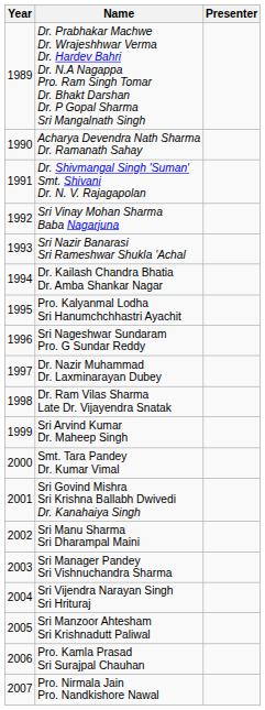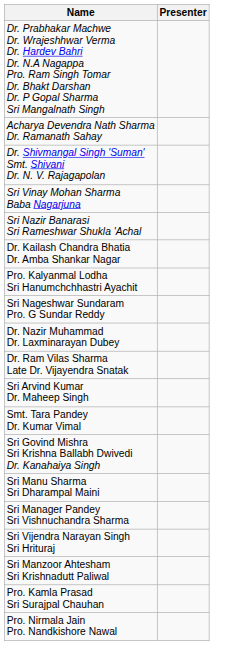 <table class="wikitable">
 <tr>
-<th>Year</th>
 <th>Name</th>
 <th>Presenter</th>
 </tr>
 <tr>
-<td>1989</td>
 <td><em>Dr. Prabhakar Machwe</em><br><em>Dr. Wrajeshhwar Verma</em><br><em>Dr. <a href='#'>Hardev Bahri</a></em><br><em>Dr. N.A Nagappa</em><br><em>Pro. Ram Singh Tomar</em><br><em>Dr. Bhakt Darshan</em><br><em>Dr. P Gopal Sharma</em><br><em>Sri Mangalnath Singh</em></td>
 <td></td>
 </tr>
 <tr>
-<td>1990</td>
 <td><em>Acharya Devendra Nath Sharma</em><br><em>Dr. Ramanath Sahay</em></td>
 <td></td>
 </tr>
 <tr>
-<td>1991</td>
 <td><em>Dr. <a href='#'>Shivmangal Singh 'Suman'</a></em><br><em>Smt. <a href='#'>Shivani</a></em><br><em>Dr. N. V. Rajagapolan</em></td>
 <td></td>
 </tr>
 <tr>
-<td>1992</td>
 <td><em>Sri Vinay Mohan Sharma</em><br><em>Baba <a href='#'>Nagarjuna</a></em></td>
 <td></td>
 </tr>
 <tr>
-<td>1993</td>
 <td><em>Sri Nazir Banarasi</em><br><em>Sri Rameshwar Shukla 'Achal<strong></td>
 <td></td>
 </tr>
 <tr>
-<td>1994</td>
 <td></em>Dr. Kailash Chandra Bhatia<em><br></em>Dr. Amba Shankar Nagar<em></td>
 <td></td>
 </tr>
 <tr>
-<td>1995</td>
 <td></em>Pro. Kalyanmal Lodha<em><br></em>Sri Hanumchchhastri Ayachit<em></td>
 <td></td>
 </tr>
 <tr>
-<td>1996</td>
 <td></em>Sri Nageshwar Sundaram<em><br></em>Pro. G Sundar Reddy<em></td>
 <td></td>
 </tr>
 <tr>
-<td>1997</td>
 <td></em>Dr. Nazir Muhammad<em><br></em>Dr. Laxminarayan Dubey<em></td>
 <td></td>
 </tr>
 <tr>
-<td>1998</td>
 <td></em>Dr. Ram Vilas Sharma<em><br></em>Late Dr. Vijayendra Snatak<em></td>
 <td></td>
 </tr>
 <tr>
-<td>1999</td>
 <td></em>Sri Arvind Kumar<em><br></em>Dr. Maheep Singh<em></td>
 <td></td>
 </tr>
 <tr>
-<td>2000</td>
 <td></em>Smt. Tara Pandey<em><br></em>Dr. Kumar Vimal<em></td>
 <td></td>
 </tr>
 <tr>
-<td>2001</td>
 <td></em>Sri Govind Mishra<em><br></em>Sri Krishna Ballabh Dwivedi<em><br>Dr. Kanahaiya Singh</td>
 <td></td>
 </tr>
 <tr>
-<td>2002</td>
 <td></em>Sri Manu Sharma<em><br></em>Sri Dharampal Maini<em></td>
 <td></td>
 </tr>
 <tr>
-<td>2003</td>
 <td></em>Sri Manager Pandey<em><br></em>Sri Vishnuchandra Sharma<em></td>
 <td></td>
 </tr>
 <tr>
-<td>2004</td>
 <td></em>Sri Vijendra Narayan Singh<em><br></em>Sri Hrituraj<em></td>
 <td></td>
 </tr>
 <tr>
-<td>2005</td>
 <td></em>Sri Manzoor Ahtesham<em><br></em>Sri Krishnadutt Paliwal<em></td>
 <td></td>
 </tr>
 <tr>
-<td>2006</td>
 <td></em>Pro. Kamla Prasad<em><br></em>Sri Surajpal Chauhan<em></td>
 <td></td>
 </tr>
 <tr>
-<td>2007</td>
 <td></em>Pro. Nirmala Jain<em><br></em>Pro. Nandkishore Nawal<em></td>
 <td></td>
 </tr>
 </table>
